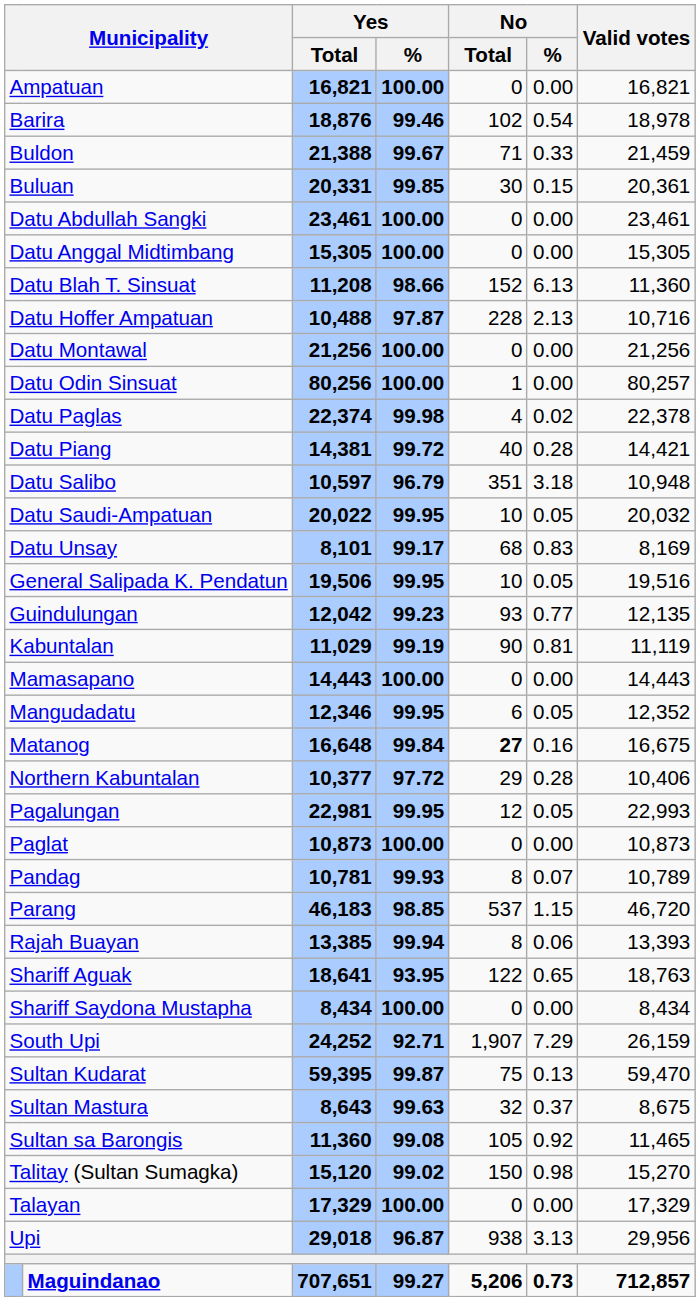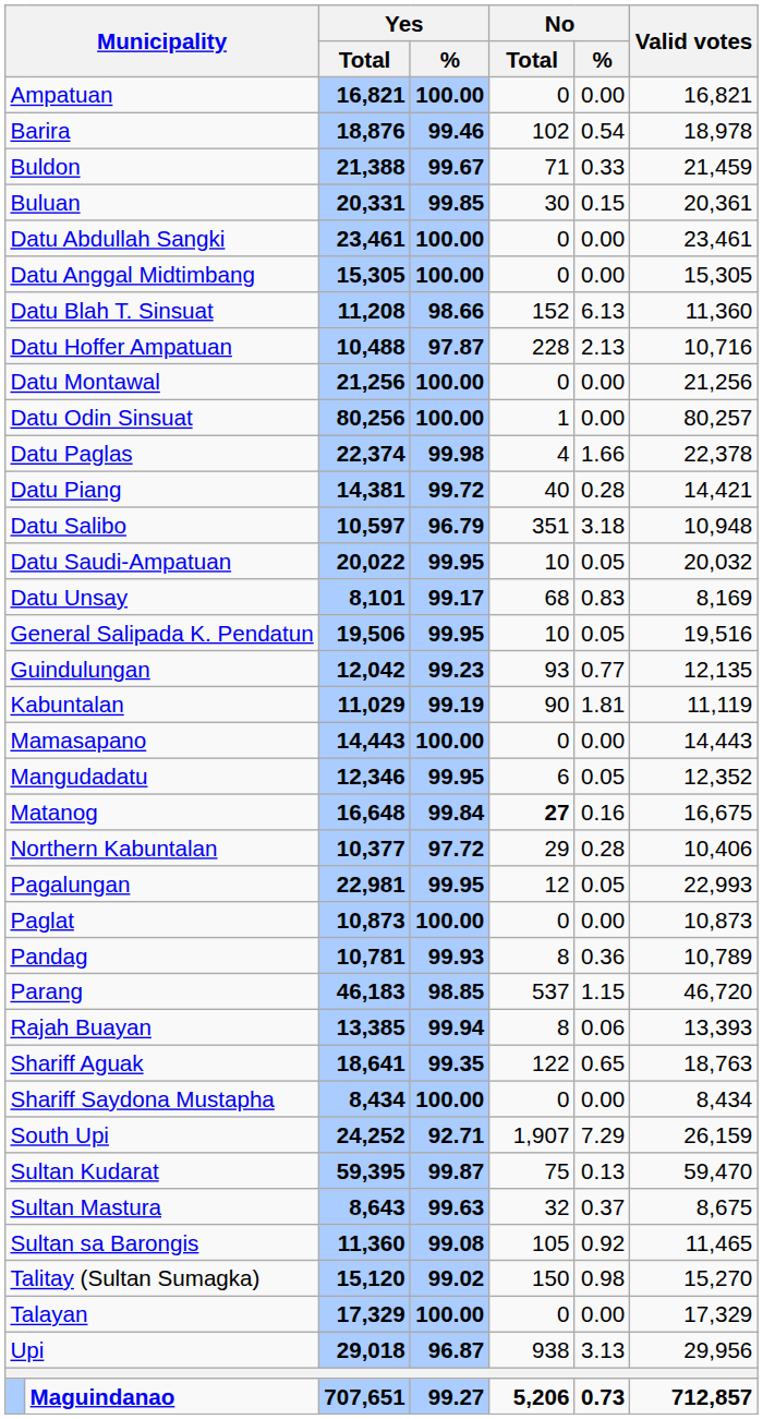 <table class="wikitable sortable" style="text-align:right; font-size:94%">
 <tr>
 <th colspan="2" rowspan="2"><a href='#'>Municipality</a></th>
 <th colspan="2">Yes</th>
 <th colspan="2">No</th>
 <th rowspan="2">Valid votes</th>
 </tr>
 <tr>
 <th width="50px">Total</th>
 <th width="30px">%</th>
 <th width="50px">Total</th>
 <th width="30px">%</th>
 </tr>
 <tr>
 <td colspan="2" align="left"><a href='#'>Ampatuan</a></td>
 <td bgcolor="#acf"><strong>16,821</strong></td>
 <td bgcolor="#acf"><strong>100.00</strong></td>
 <td>0</td>
 <td>0.00</td>
 <td>16,821</td>
 </tr>
 <tr>
 <td colspan="2" align="left"><a href='#'>Barira</a></td>
 <td bgcolor="#acf"><strong>18,876</strong></td>
 <td bgcolor="#acf"><strong>99.46</strong></td>
 <td>102</td>
 <td>0.54</td>
 <td>18,978</td>
 </tr>
 <tr>
 <td colspan="2" align="left"><a href='#'>Buldon</a></td>
 <td bgcolor="#acf"><strong>21,388</strong></td>
 <td bgcolor="#acf"><strong>99.67</strong></td>
 <td>71</td>
 <td>0.33</td>
 <td>21,459</td>
 </tr>
 <tr>
 <td colspan="2" align="left"><a href='#'>Buluan</a></td>
 <td bgcolor="#acf"><strong>20,331</strong></td>
 <td bgcolor="#acf"><strong>99.85</strong></td>
 <td>30</td>
 <td>0.15</td>
 <td>20,361</td>
 </tr>
 <tr>
 <td colspan="2" align="left"><a href='#'>Datu Abdullah Sangki</a></td>
 <td bgcolor="#acf"><strong>23,461</strong></td>
 <td bgcolor="#acf"><strong>100.00</strong></td>
 <td>0</td>
 <td>0.00</td>
 <td>23,461</td>
 </tr>
 <tr>
 <td colspan="2" align="left"><a href='#'>Datu Anggal Midtimbang</a></td>
 <td bgcolor="#acf"><strong>15,305</strong></td>
 <td bgcolor="#acf"><strong>100.00</strong></td>
 <td>0</td>
 <td>0.00</td>
 <td>15,305</td>
 </tr>
 <tr>
 <td colspan="2" align="left"><a href='#'>Datu Blah T. Sinsuat</a></td>
 <td bgcolor="#acf"><strong>11,208</strong></td>
 <td bgcolor="#acf"><strong>98.66</strong></td>
 <td>152</td>
 <td>6.13</td>
 <td>11,360</td>
 </tr>
 <tr>
 <td colspan="2" align="left"><a href='#'>Datu Hoffer Ampatuan</a></td>
 <td bgcolor="#acf"><strong>10,488</strong></td>
 <td bgcolor="#acf"><strong>97.87</strong></td>
 <td>228</td>
 <td>2.13</td>
 <td>10,716</td>
 </tr>
 <tr>
 <td colspan="2" align="left"><a href='#'>Datu Montawal</a></td>
 <td bgcolor="#acf"><strong>21,256</strong></td>
 <td bgcolor="#acf"><strong>100.00</strong></td>
 <td>0</td>
 <td>0.00</td>
 <td>21,256</td>
 </tr>
 <tr>
 <td colspan="2" align="left"><a href='#'>Datu Odin Sinsuat</a></td>
 <td bgcolor="#acf"><strong>80,256</strong></td>
 <td bgcolor="#acf"><strong>100.00</strong></td>
 <td>1</td>
 <td>0.00</td>
 <td>80,257</td>
 </tr>
 <tr>
 <td colspan="2" align="left"><a href='#'>Datu Paglas</a></td>
 <td bgcolor="#acf"><strong>22,374</strong></td>
 <td bgcolor="#acf"><strong>99.98</strong></td>
 <td>4</td>
-<td>0.02</td>
+<td>1.66</td>
 <td>22,378</td>
 </tr>
 <tr>
 <td colspan="2" align="left"><a href='#'>Datu Piang</a></td>
 <td bgcolor="#acf"><strong>14,381</strong></td>
 <td bgcolor="#acf"><strong>99.72</strong></td>
 <td>40</td>
 <td>0.28</td>
 <td>14,421</td>
 </tr>
 <tr>
 <td colspan="2" align="left"><a href='#'>Datu Salibo</a></td>
 <td bgcolor="#acf"><strong>10,597</strong></td>
 <td bgcolor="#acf"><strong>96.79</strong></td>
 <td>351</td>
 <td>3.18</td>
 <td>10,948</td>
 </tr>
 <tr>
 <td colspan="2" align="left"><a href='#'>Datu Saudi-Ampatuan</a></td>
 <td bgcolor="#acf"><strong>20,022</strong></td>
 <td bgcolor="#acf"><strong>99.95</strong></td>
 <td>10</td>
 <td>0.05</td>
 <td>20,032</td>
 </tr>
 <tr>
 <td colspan="2" align="left"><a href='#'>Datu Unsay</a></td>
 <td bgcolor="#acf"><strong>8,101</strong></td>
 <td bgcolor="#acf"><strong>99.17</strong></td>
 <td>68</td>
 <td>0.83</td>
 <td>8,169</td>
 </tr>
 <tr>
 <td colspan="2" align="left"><a href='#'>General Salipada K. Pendatun</a></td>
 <td bgcolor="#acf"><strong>19,506</strong></td>
 <td bgcolor="#acf"><strong>99.95</strong></td>
 <td>10</td>
 <td>0.05</td>
 <td>19,516</td>
 </tr>
 <tr>
 <td colspan="2" align="left"><a href='#'>Guindulungan</a></td>
 <td bgcolor="#acf"><strong>12,042</strong></td>
 <td bgcolor="#acf"><strong>99.23</strong></td>
 <td>93</td>
 <td>0.77</td>
 <td>12,135</td>
 </tr>
 <tr>
 <td colspan="2" align="left"><a href='#'>Kabuntalan</a></td>
 <td bgcolor="#acf"><strong>11,029</strong></td>
 <td bgcolor="#acf"><strong>99.19</strong></td>
 <td>90</td>
-<td>0.81</td>
+<td>1.81</td>
 <td>11,119</td>
 </tr>
 <tr>
 <td colspan="2" align="left"><a href='#'>Mamasapano</a></td>
 <td bgcolor="#acf"><strong>14,443</strong></td>
 <td bgcolor="#acf"><strong>100.00</strong></td>
 <td>0</td>
 <td>0.00</td>
 <td>14,443</td>
 </tr>
 <tr>
 <td colspan="2" align="left"><a href='#'>Mangudadatu</a></td>
 <td bgcolor="#acf"><strong>12,346</strong></td>
 <td bgcolor="#acf"><strong>99.95</strong></td>
 <td>6</td>
 <td>0.05</td>
 <td>12,352</td>
 </tr>
 <tr>
 <td colspan="2" align="left"><a href='#'>Matanog</a></td>
 <td bgcolor="#acf"><strong>16,648</strong></td>
 <td bgcolor="#acf"><strong>99.84</strong></td>
 <td><strong>27</strong></td>
 <td>0.16</td>
 <td>16,675</td>
 </tr>
 <tr>
 <td colspan="2" align="left"><a href='#'>Northern Kabuntalan</a></td>
 <td bgcolor="#acf"><strong>10,377</strong></td>
 <td bgcolor="#acf"><strong>97.72</strong></td>
 <td>29</td>
 <td>0.28</td>
 <td>10,406</td>
 </tr>
 <tr>
 <td colspan="2" align="left"><a href='#'>Pagalungan</a></td>
 <td bgcolor="#acf"><strong>22,981</strong></td>
 <td bgcolor="#acf"><strong>99.95</strong></td>
 <td>12</td>
 <td>0.05</td>
 <td>22,993</td>
 </tr>
 <tr>
 <td colspan="2" align="left"><a href='#'>Paglat</a></td>
 <td bgcolor="#acf"><strong>10,873</strong></td>
 <td bgcolor="#acf"><strong>100.00</strong></td>
 <td>0</td>
 <td>0.00</td>
 <td>10,873</td>
 </tr>
 <tr>
 <td colspan="2" align="left"><a href='#'>Pandag</a></td>
 <td bgcolor="#acf"><strong>10,781</strong></td>
 <td bgcolor="#acf"><strong>99.93</strong></td>
 <td>8</td>
-<td>0.07</td>
+<td>0.36</td>
 <td>10,789</td>
 </tr>
 <tr>
 <td colspan="2" align="left"><a href='#'>Parang</a></td>
 <td bgcolor="#acf"><strong>46,183</strong></td>
 <td bgcolor="#acf"><strong>98.85</strong></td>
 <td>537</td>
 <td>1.15</td>
 <td>46,720</td>
 </tr>
 <tr>
 <td colspan="2" align="left"><a href='#'>Rajah Buayan</a></td>
 <td bgcolor="#acf"><strong>13,385</strong></td>
 <td bgcolor="#acf"><strong>99.94</strong></td>
 <td>8</td>
 <td>0.06</td>
 <td>13,393</td>
 </tr>
 <tr>
 <td colspan="2" align="left"><a href='#'>Shariff Aguak</a></td>
 <td bgcolor="#acf"><strong>18,641</strong></td>
-<td bgcolor="#acf"><strong>93.95</strong></td>
+<td bgcolor="#acf"><strong>99.35</strong></td>
 <td>122</td>
 <td>0.65</td>
 <td>18,763</td>
 </tr>
 <tr>
 <td colspan="2" align="left"><a href='#'>Shariff Saydona Mustapha</a></td>
 <td bgcolor="#acf"><strong>8,434</strong></td>
 <td bgcolor="#acf"><strong>100.00</strong></td>
 <td>0</td>
 <td>0.00</td>
 <td>8,434</td>
 </tr>
 <tr>
 <td colspan="2" align="left"><a href='#'>South Upi</a></td>
 <td bgcolor="#acf"><strong>24,252</strong></td>
 <td bgcolor="#acf"><strong>92.71</strong></td>
 <td>1,907</td>
 <td>7.29</td>
 <td>26,159</td>
 </tr>
 <tr>
 <td colspan="2" align="left"><a href='#'>Sultan Kudarat</a></td>
 <td bgcolor="#acf"><strong>59,395</strong></td>
 <td bgcolor="#acf"><strong>99.87</strong></td>
 <td>75</td>
 <td>0.13</td>
 <td>59,470</td>
 </tr>
 <tr>
 <td colspan="2" align="left"><a href='#'>Sultan Mastura</a></td>
 <td bgcolor="#acf"><strong>8,643</strong></td>
 <td bgcolor="#acf"><strong>99.63</strong></td>
 <td>32</td>
 <td>0.37</td>
 <td>8,675</td>
 </tr>
 <tr>
 <td colspan="2" align="left"><a href='#'>Sultan sa Barongis</a></td>
 <td bgcolor="#acf"><strong>11,360</strong></td>
 <td bgcolor="#acf"><strong>99.08</strong></td>
 <td>105</td>
 <td>0.92</td>
 <td>11,465</td>
 </tr>
 <tr>
 <td colspan="2" align="left"><a href='#'>Talitay</a> (Sultan Sumagka)</td>
 <td bgcolor="#acf"><strong>15,120</strong></td>
 <td bgcolor="#acf"><strong>99.02</strong></td>
 <td>150</td>
 <td>0.98</td>
 <td>15,270</td>
 </tr>
 <tr>
 <td colspan="2" align="left"><a href='#'>Talayan</a></td>
 <td bgcolor="#acf"><strong>17,329</strong></td>
 <td bgcolor="#acf"><strong>100.00</strong></td>
 <td>0</td>
 <td>0.00</td>
 <td>17,329</td>
 </tr>
 <tr>
 <td colspan="2" align="left"><a href='#'>Upi</a></td>
 <td bgcolor="#acf"><strong>29,018</strong></td>
 <td bgcolor="#acf"><strong>96.87</strong></td>
 <td>938</td>
 <td>3.13</td>
 <td>29,956</td>
 </tr>
 <tr class="sortbottom">
 <th colspan="7"></th>
 </tr>
 <tr class="sortbottom" style="font-weight:bold;">
 <td bgcolor="#acf"></td>
 <td align="left"><a href='#'>Maguindanao</a></td>
 <td bgcolor="#acf"><strong>707,651</strong></td>
 <td bgcolor="#acf"><strong>99.27</strong></td>
 <td>5,206</td>
 <td>0.73</td>
 <td>712,857</td>
 </tr>
 </table>
